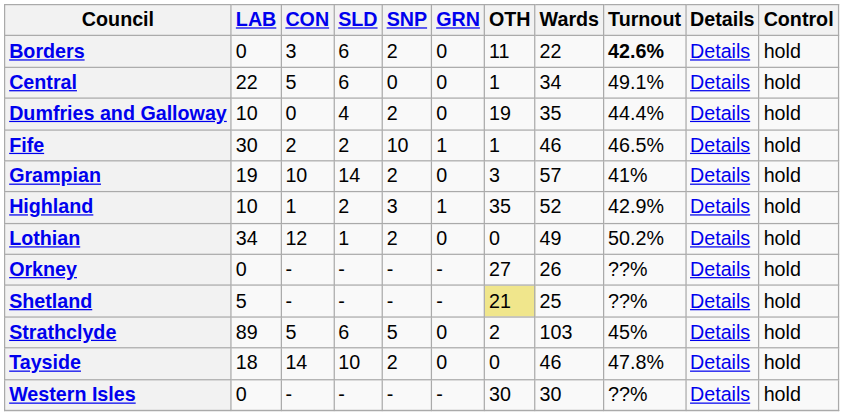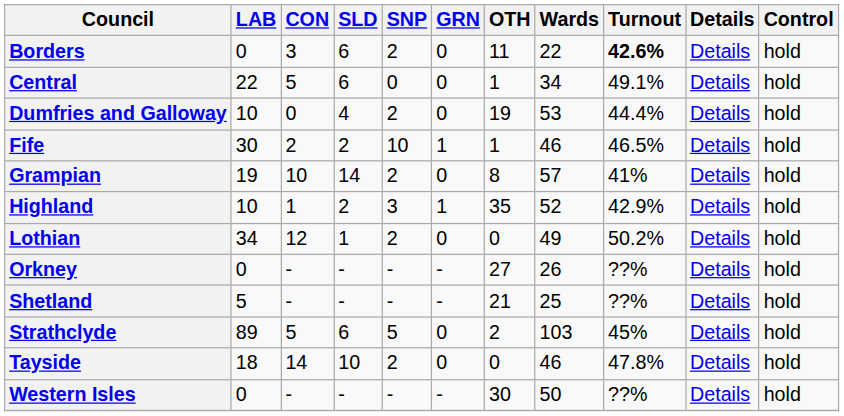 <table class="wikitable">
 <tr>
 <th scope="col">Council</th>
 <th scope="col"><a href='#'>LAB</a></th>
 <th scope="col"><a href='#'>CON</a></th>
 <th scope="col"><a href='#'>SLD</a></th>
 <th scope="col"><a href='#'>SNP</a></th>
 <th scope="col"><a href='#'>GRN</a></th>
 <th scope="col">OTH</th>
 <th scope="col">Wards</th>
 <th scope="col">Turnout</th>
 <th scope="col">Details</th>
 <th scope="col" colspan=2>Control<br></th>
 </tr>
 <tr>
 <th scope="row" style="text-align: left;"><a href='#'>Borders</a></th>
 <td>0</td>
 <td>3</td>
 <td>6</td>
 <td>2</td>
 <td>0</td>
 <td>11</td>
 <td>22</td>
 <td><strong>42.6%</strong></td>
 <td><a href='#'>Details</a></td>
 <td> hold</td>
 </tr>
 <tr>
 <th scope="row" style="text-align: left;"><a href='#'>Central</a></th>
 <td>22</td>
 <td>5</td>
 <td>6</td>
 <td>0</td>
 <td>0</td>
 <td>1</td>
 <td>34</td>
 <td>49.1%</td>
 <td><a href='#'>Details</a></td>
 <td> hold</td>
 </tr>
 <tr>
 <th scope="row" style="text-align: left;"><a href='#'>Dumfries and Galloway</a></th>
 <td>10</td>
 <td>0</td>
 <td>4</td>
 <td>2</td>
 <td>0</td>
 <td>19</td>
-<td>35</td>
+<td>53</td>
 <td>44.4%</td>
 <td><a href='#'>Details</a></td>
 <td> hold</td>
 </tr>
 <tr>
 <th scope="row" style="text-align: left;"><a href='#'>Fife</a></th>
 <td>30</td>
 <td>2</td>
 <td>2</td>
 <td>10</td>
 <td>1</td>
 <td>1</td>
 <td>46</td>
 <td>46.5%</td>
 <td><a href='#'>Details</a></td>
 <td> hold</td>
 </tr>
 <tr>
 <th scope="row" style="text-align: left;"><a href='#'>Grampian</a></th>
 <td>19</td>
 <td>10</td>
 <td>14</td>
 <td>2</td>
 <td>0</td>
-<td>3</td>
+<td>8</td>
 <td>57</td>
 <td>41%</td>
 <td><a href='#'>Details</a></td>
 <td> hold</td>
 </tr>
 <tr>
 <th scope="row" style="text-align: left;"><a href='#'>Highland</a></th>
 <td>10</td>
 <td>1</td>
 <td>2</td>
 <td>3</td>
 <td>1</td>
 <td>35</td>
 <td>52</td>
 <td>42.9%</td>
 <td><a href='#'>Details</a></td>
 <td> hold</td>
 </tr>
 <tr>
 <th scope="row" style="text-align: left;"><a href='#'>Lothian</a></th>
 <td>34</td>
 <td>12</td>
 <td>1</td>
 <td>2</td>
 <td>0</td>
 <td>0</td>
 <td>49</td>
 <td>50.2%</td>
 <td><a href='#'>Details</a></td>
 <td> hold</td>
 </tr>
 <tr>
 <th scope="row" style="text-align: left;"><a href='#'>Orkney</a></th>
 <td>0</td>
 <td>-</td>
 <td>-</td>
 <td>-</td>
 <td>-</td>
 <td>27</td>
 <td>26</td>
 <td>??%</td>
 <td><a href='#'>Details</a></td>
 <td> hold</td>
 </tr>
 <tr>
 <th scope="row" style="text-align: left;"><a href='#'>Shetland</a></th>
 <td>5</td>
 <td>-</td>
 <td>-</td>
 <td>-</td>
 <td>-</td>
-<td style="background: khaki;">21</td>
+<td>21</td>
 <td>25</td>
 <td>??%</td>
 <td><a href='#'>Details</a></td>
 <td> hold</td>
 </tr>
 <tr>
 <th scope="row" style="text-align: left;"><a href='#'>Strathclyde</a></th>
 <td>89</td>
 <td>5</td>
 <td>6</td>
 <td>5</td>
 <td>0</td>
 <td>2</td>
 <td>103</td>
 <td>45%</td>
 <td><a href='#'>Details</a></td>
 <td> hold</td>
 </tr>
 <tr>
 <th scope="row" style="text-align: left;"><a href='#'>Tayside</a></th>
 <td>18</td>
 <td>14</td>
 <td>10</td>
 <td>2</td>
 <td>0</td>
 <td>0</td>
 <td>46</td>
 <td>47.8%</td>
 <td><a href='#'>Details</a></td>
 <td> hold</td>
 </tr>
 <tr>
 <th scope="row" style="text-align: left;"><a href='#'>Western Isles</a></th>
 <td>0</td>
 <td>-</td>
 <td>-</td>
 <td>-</td>
 <td>-</td>
 <td>30</td>
-<td>30</td>
+<td>50</td>
 <td>??%</td>
 <td><a href='#'>Details</a></td>
 <td> hold</td>
 </tr>
 <tr>
 </tr>
 </table>
